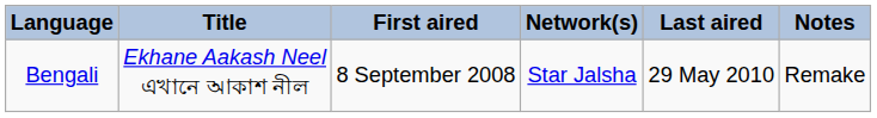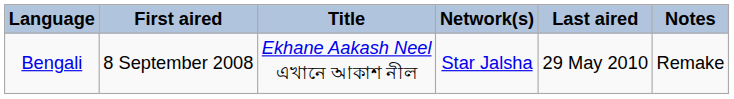 <table class="wikitable" style="text-align:center;">
 <tr>
 <th style="background:LightSteelBlue;">Language</th>
+<th style="background:LightSteelBlue;">First aired</th>
 <th style="background:LightSteelBlue;">Title</th>
-<th style="background:LightSteelBlue;">First aired</th>
 <th style="background:LightSteelBlue;">Network(s)</th>
 <th style="background:LightSteelBlue;">Last aired</th>
 <th style="background:LightSteelBlue;">Notes</th>
 </tr>
 <tr>
 <td><a href='#'>Bengali</a></td>
+<td>8 September 2008</td>
 <td><em><a href='#'>Ekhane Aakash Neel</a></em> <br> এখানে আকাশ নীল</td>
-<td>8 September 2008</td>
 <td><a href='#'>Star Jalsha</a></td>
 <td>29 May 2010</td>
 <td>Remake</td>
 </tr>
 </table>
